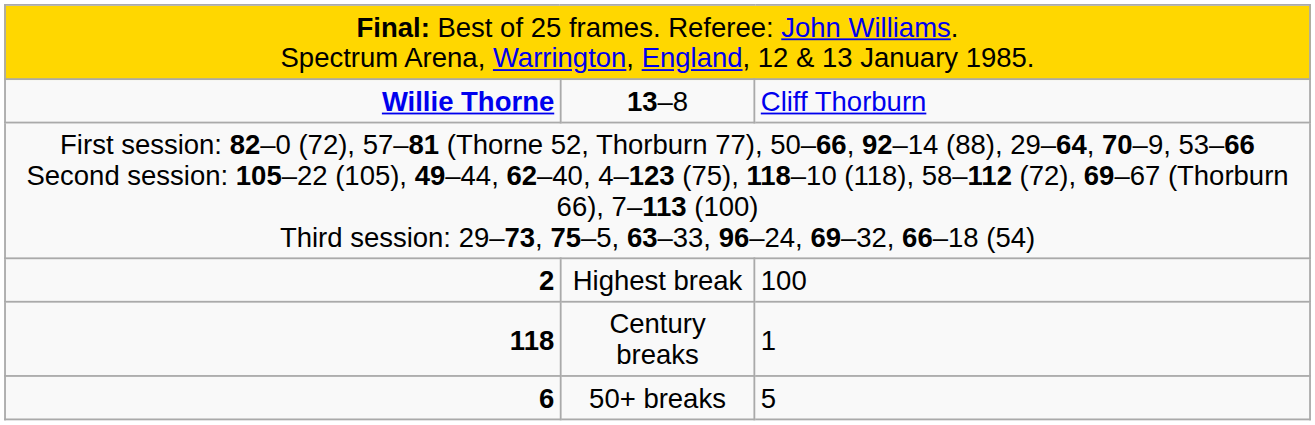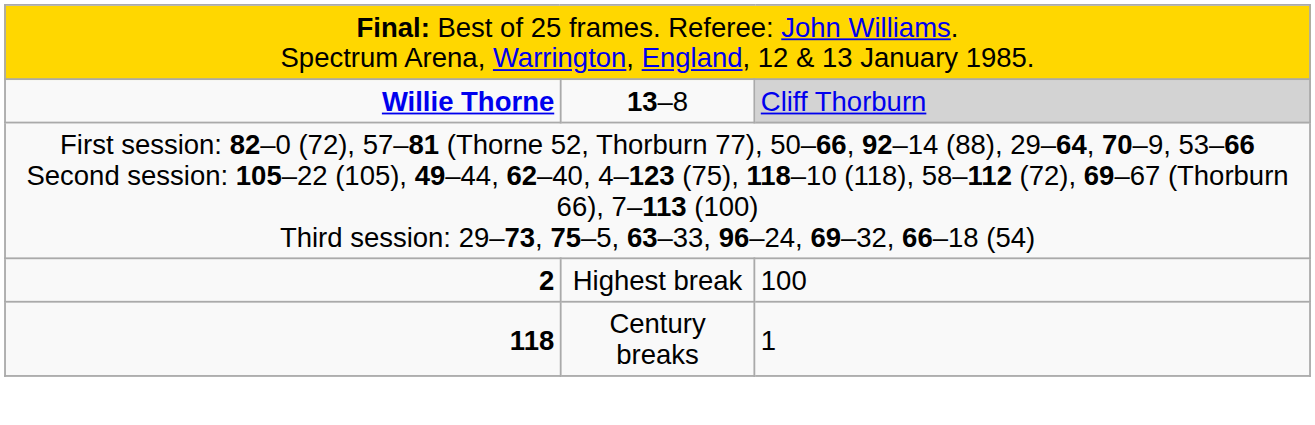 <table class="wikitable" style="font-size: 95%; margin: 1em auto 1em auto;">
 <tr>
 <td colspan="3" align="center" bgcolor="#ffd700"><strong>Final:</strong> Best of 25 frames. Referee: <a href='#'>John Williams</a>.<br> Spectrum Arena, <a href='#'>Warrington</a>, <a href='#'>England</a>, 12 & 13 January 1985.</td>
 </tr>
 <tr>
 <td width="300" align="right"><strong><a href='#'>Willie Thorne</a></strong> <br></td>
 <td width="100" align="center"><strong>13</strong>–8</td>
-<td width="300"><a href='#'>Cliff Thorburn</a> <br></td>
+<td width="300" style="background: lightgrey;"><a href='#'>Cliff Thorburn</a> <br></td>
 </tr>
 <tr>
 <td colspan="3" align="center" style="font-size: 100%">First session: <strong>82</strong>–0 (72), 57–<strong>81</strong> (Thorne 52, Thorburn 77), 50–<strong>66</strong>, <strong>92</strong>–14 (88), 29–<strong>64</strong>, <strong>70</strong>–9, 53–<strong>66</strong><br>Second session: <strong>105</strong>–22 (105), <strong>49</strong>–44, <strong>62</strong>–40, 4–<strong>123</strong> (75), <strong>118</strong>–10 (118), 58–<strong>112</strong> (72), <strong>69</strong>–67 (Thorburn 66), 7–<strong>113</strong> (100)<br>Third session: 29–<strong>73</strong>, <strong>75</strong>–5, <strong>63</strong>–33, <strong>96</strong>–24, <strong>69</strong>–32,  <strong>66</strong>–18 (54)</td>
 </tr>
 <tr>
 <td align="right"><strong>2</strong></td>
 <td align="center">Highest break</td>
 <td>100</td>
 </tr>
 <tr>
 <td align="right"><strong>118</strong></td>
 <td align="center">Century breaks</td>
 <td>1</td>
 </tr>
-<tr>
-<td align="right"><strong>6</strong></td>
-<td align="center">50+ breaks</td>
-<td>5</td>
-</tr>
 </table>
